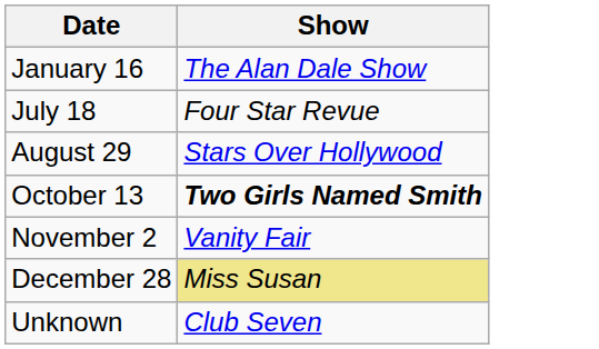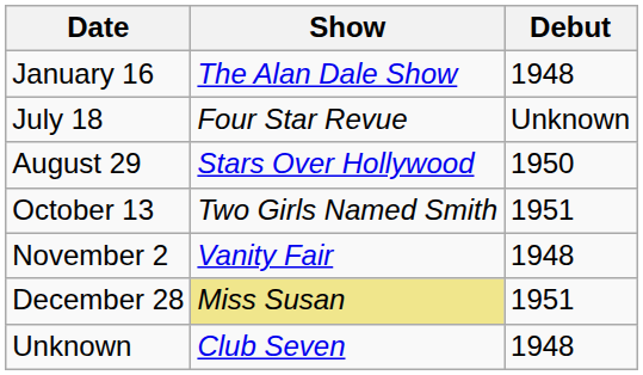 <table class="wikitable">
 <tr>
 <th>Date</th>
 <th>Show</th>
+<th>Debut</th>
 </tr>
 <tr>
 <td>January 16</td>
 <td><em><a href='#'>The Alan Dale Show</a></em></td>
+<td>1948</td>
 </tr>
 <tr>
 <td>July 18</td>
 <td><em>Four Star Revue</em></td>
+<td>Unknown</td>
 </tr>
 <tr>
 <td>August 29</td>
 <td><em><a href='#'>Stars Over Hollywood</a></em></td>
+<td>1950</td>
 </tr>
 <tr>
 <td>October 13</td>
-<td><strong><em>Two Girls Named Smith</em></strong></td>
+<td><em>Two Girls Named Smith</em></td>
+<td>1951</td>
 </tr>
 <tr>
 <td>November 2</td>
 <td><em><a href='#'>Vanity Fair</a></em> </td>
+<td>1948</td>
 </tr>
 <tr>
 <td>December 28</td>
 <td style="background: khaki;"><em>Miss Susan</em></td>
+<td>1951</td>
 </tr>
 <tr>
 <td>Unknown</td>
 <td><em><a href='#'>Club Seven</a></em></td>
+<td>1948</td>
 </tr>
 </table>
